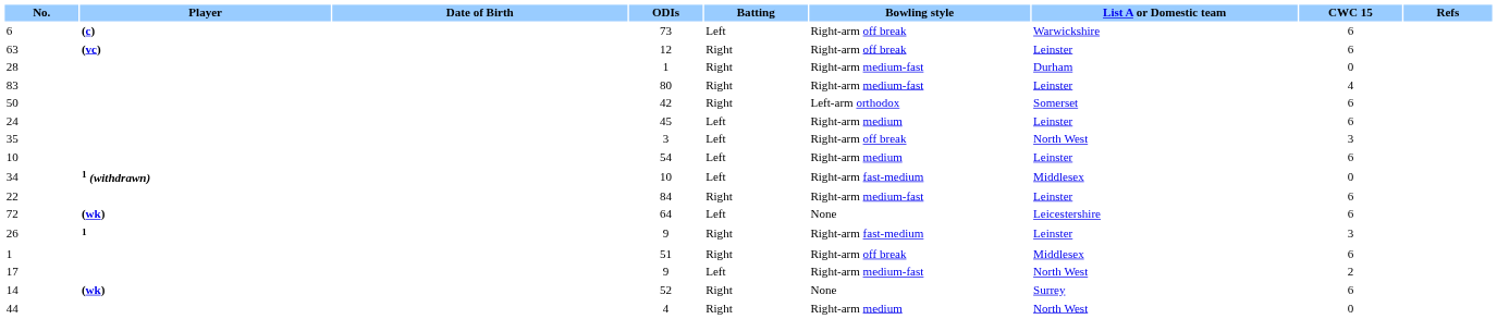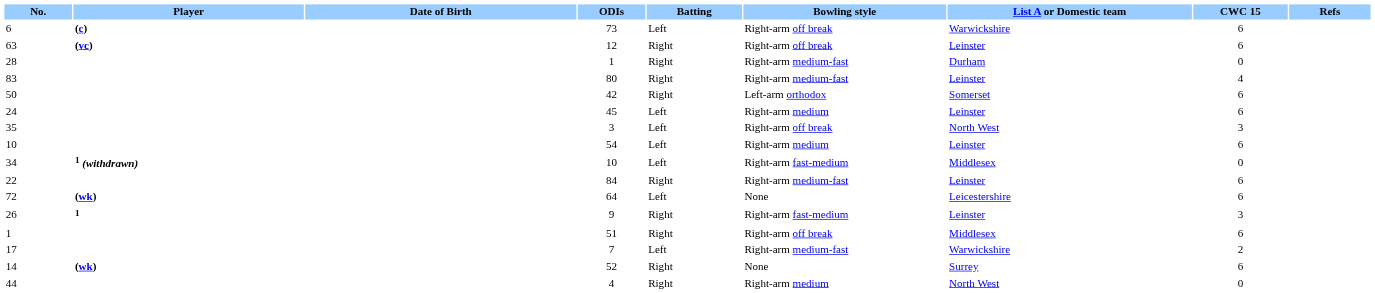 <table class="sortable plainrowheaders" style="width:100%;" border="0" cellspacing="2" cellpadding="2">
 <tr>
 <th style="background-color:#99ccff;" scope="col" width=5%>No.</th>
 <th style="background-color:#99ccff;" scope="col" width=17%>Player</th>
 <th style="background-color:#99ccff;" scope="col" width=20%>Date of Birth</th>
 <th style="background-color:#99ccff;" scope="col" width=5%>ODIs</th>
 <th style="background-color:#99ccff;" scope="col" width=7%>Batting</th>
 <th style="background-color:#99ccff;" scope="col" width=15%>Bowling style</th>
 <th style="background-color:#99ccff;" scope="col" width=18%><a href='#'>List A</a> or Domestic team</th>
 <th style="background-color:#99ccff;" scope="col" width=7%>CWC 15</th>
 <th style="background-color:#99ccff;" scope="col" width=6% class="unsortable">Refs</th>
 </tr>
 <tr>
 <td>6</td>
 <th scope="row" align="left"> (<a href='#'>c</a>)</th>
 <td></td>
 <td align="center">73</td>
 <td>Left</td>
 <td>Right-arm <a href='#'>off break</a></td>
 <td><a href='#'>Warwickshire</a></td>
 <td align="center">6</td>
 <td align="center"></td>
 </tr>
 <tr>
 <td>63</td>
 <th scope="row" align="left"> (<a href='#'>vc</a>)</th>
 <td></td>
 <td align="center">12</td>
 <td>Right</td>
 <td>Right-arm <a href='#'>off break</a></td>
 <td><a href='#'>Leinster</a></td>
 <td align="center">6</td>
 <td align="center"></td>
 </tr>
 <tr>
 <td>28</td>
 <th scope="row" align="left"></th>
 <td></td>
 <td align="center">1</td>
 <td>Right</td>
 <td>Right-arm <a href='#'>medium-fast</a></td>
 <td><a href='#'>Durham</a></td>
 <td align="center">0</td>
 <td align="center"></td>
 </tr>
 <tr>
 <td>83</td>
 <th scope="row" align="left"></th>
 <td></td>
 <td align="center">80</td>
 <td>Right</td>
 <td>Right-arm <a href='#'>medium-fast</a></td>
 <td><a href='#'>Leinster</a></td>
 <td align="center">4</td>
 <td align="center"></td>
 </tr>
 <tr>
 <td>50</td>
 <th scope="row" align="left"></th>
 <td></td>
 <td align="center">42</td>
 <td>Right</td>
 <td>Left-arm <a href='#'>orthodox</a></td>
 <td><a href='#'>Somerset</a></td>
 <td align="center">6</td>
 <td align="center"></td>
 </tr>
 <tr>
 <td>24</td>
 <th scope="row" align="left"></th>
 <td></td>
 <td align="center">45 </td>
 <td>Left</td>
 <td>Right-arm <a href='#'>medium</a></td>
 <td><a href='#'>Leinster</a></td>
 <td align="center">6</td>
 <td align="center"></td>
 </tr>
 <tr>
 <td>35</td>
 <th scope="row" align="left"></th>
 <td></td>
 <td align="center">3</td>
 <td>Left</td>
 <td>Right-arm <a href='#'>off break</a></td>
 <td><a href='#'>North West</a></td>
 <td align="center">3</td>
 <td align="center"></td>
 </tr>
 <tr>
 <td>10</td>
 <th scope="row" align="left"></th>
 <td></td>
 <td align="center">54</td>
 <td>Left</td>
 <td>Right-arm <a href='#'>medium</a></td>
 <td><a href='#'>Leinster</a></td>
 <td align="center">6</td>
 <td align="center"></td>
 </tr>
 <tr>
 <td>34</td>
 <th scope="row" align="left"><sup>1</sup> <em>(withdrawn)</em></th>
 <td></td>
 <td align="center">10</td>
 <td>Left</td>
 <td>Right-arm <a href='#'>fast-medium</a></td>
 <td><a href='#'>Middlesex</a></td>
 <td align="center">0</td>
 <td align="center"></td>
 </tr>
 <tr>
 <td>22</td>
 <th scope="row" align="left"></th>
 <td></td>
 <td align="center">84</td>
 <td>Right</td>
 <td>Right-arm <a href='#'>medium-fast</a></td>
 <td><a href='#'>Leinster</a></td>
 <td align="center">6</td>
 <td align="center"></td>
 </tr>
 <tr>
 <td>72</td>
 <th scope="row" align="left"> (<a href='#'>wk</a>)</th>
 <td></td>
 <td align="center">64</td>
 <td>Left</td>
 <td>None</td>
 <td><a href='#'>Leicestershire</a></td>
 <td align="center">6</td>
 <td align="center"></td>
 </tr>
 <tr>
 <td>26</td>
 <th scope="row" align="left"><sup>1</sup></th>
 <td></td>
 <td align="center">9</td>
 <td>Right</td>
 <td>Right-arm <a href='#'>fast-medium</a></td>
 <td><a href='#'>Leinster</a></td>
 <td align="center">3</td>
 <td align="center"></td>
 </tr>
 <tr>
 <td>1</td>
 <th scope="row" align="left"></th>
 <td></td>
 <td align="center">51</td>
 <td>Right</td>
 <td>Right-arm <a href='#'>off break</a></td>
 <td><a href='#'>Middlesex</a></td>
 <td align="center">6</td>
 <td align="center"></td>
 </tr>
 <tr>
 <td>17</td>
 <th scope="row" align="left"></th>
 <td></td>
-<td align="center">9</td>
+<td align="center">7</td>
 <td>Left</td>
 <td>Right-arm <a href='#'>medium-fast</a></td>
-<td><a href='#'>North West</a></td>
+<td><a href='#'>Warwickshire</a></td>
 <td align="center">2</td>
 <td align="center"></td>
 </tr>
 <tr>
 <td>14</td>
 <th scope="row" align="left"> (<a href='#'>wk</a>)</th>
 <td></td>
 <td align="center">52</td>
 <td>Right</td>
 <td>None</td>
 <td><a href='#'>Surrey</a></td>
 <td align="center">6</td>
 <td align="center"></td>
 </tr>
 <tr>
 <td>44</td>
 <th scope="row" align="left"></th>
 <td></td>
 <td align="center">4</td>
 <td>Right</td>
 <td>Right-arm <a href='#'>medium</a></td>
 <td><a href='#'>North West</a></td>
 <td align="center">0</td>
 <td align="center"></td>
 </tr>
 </table>
